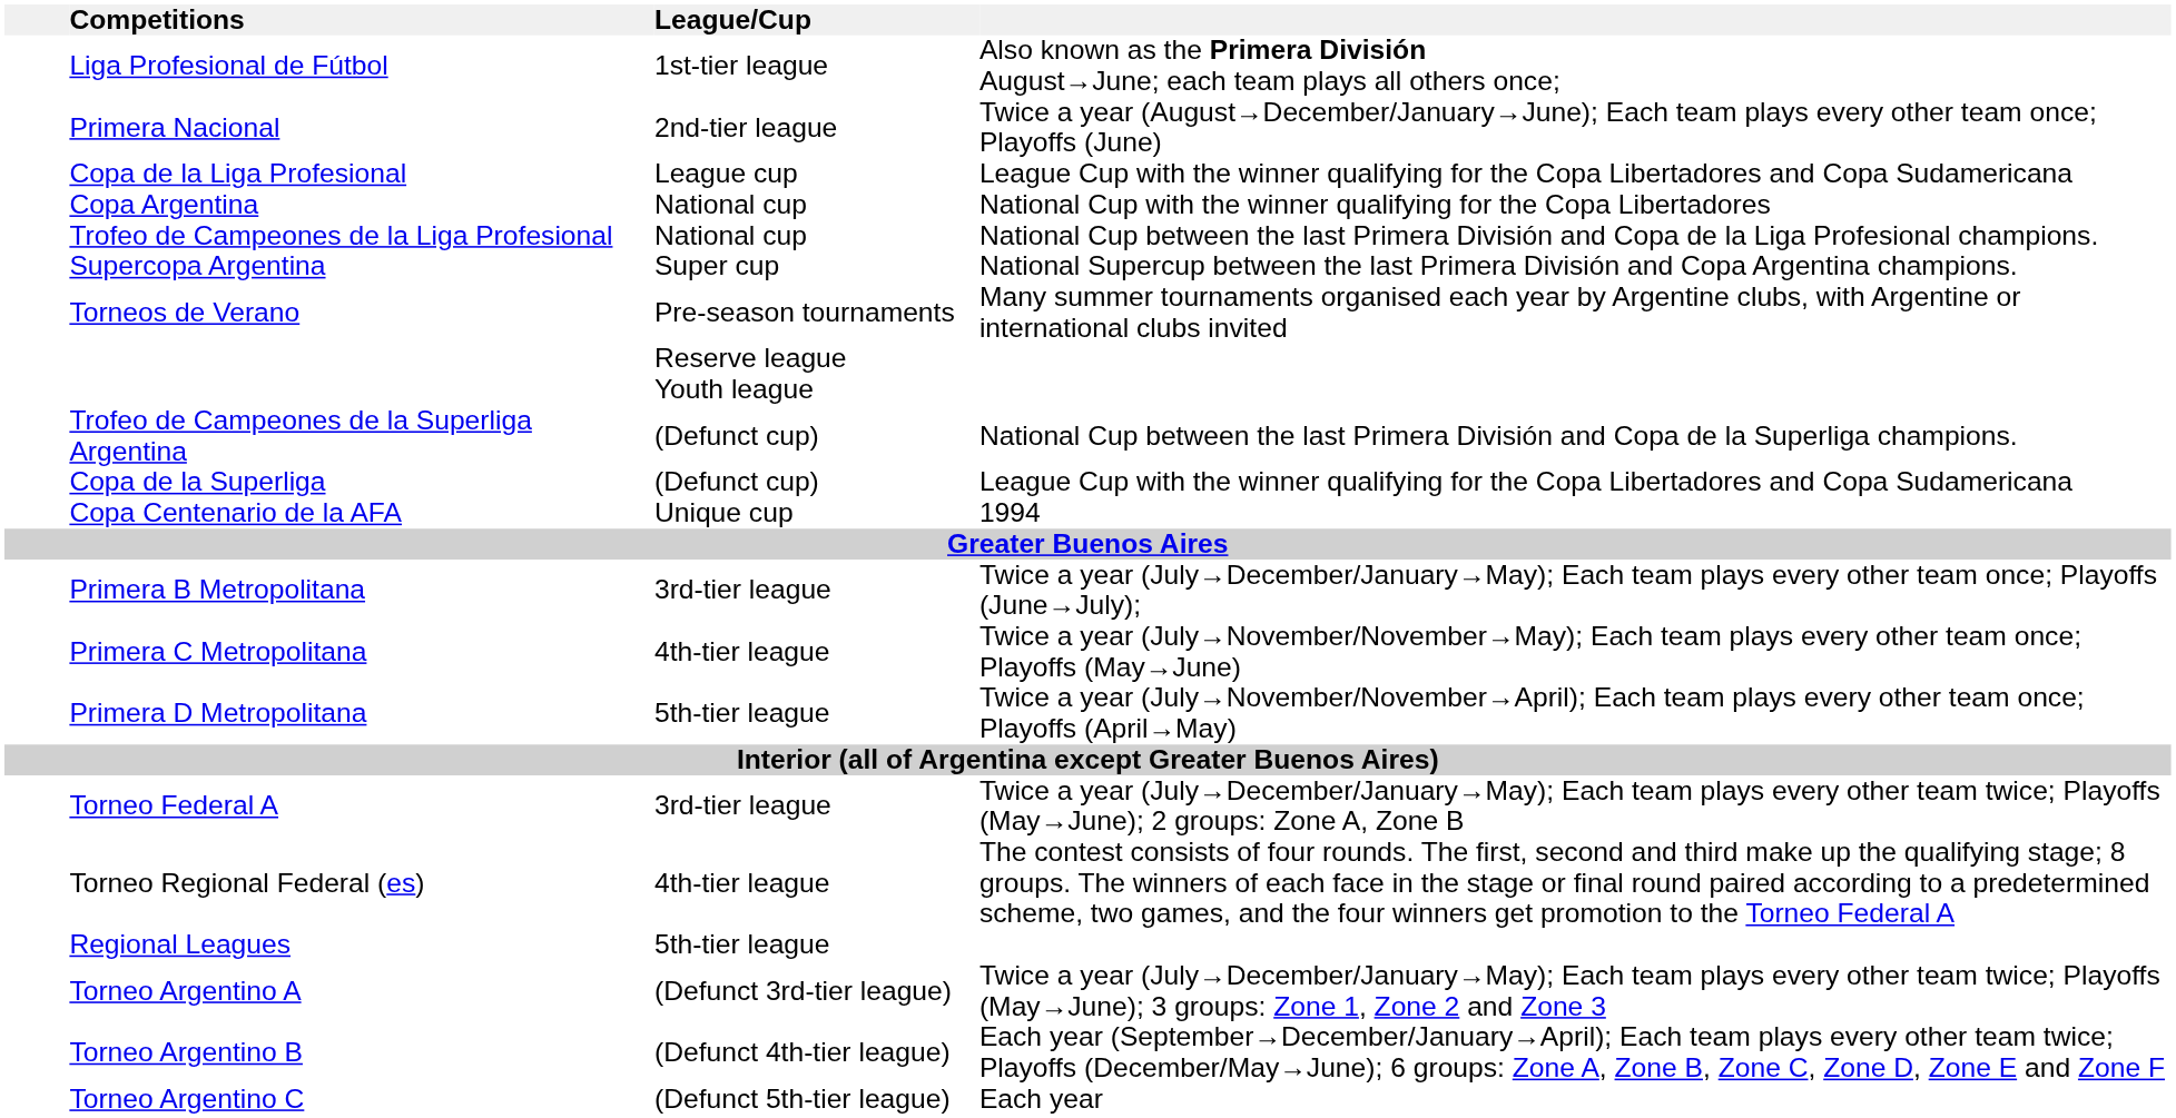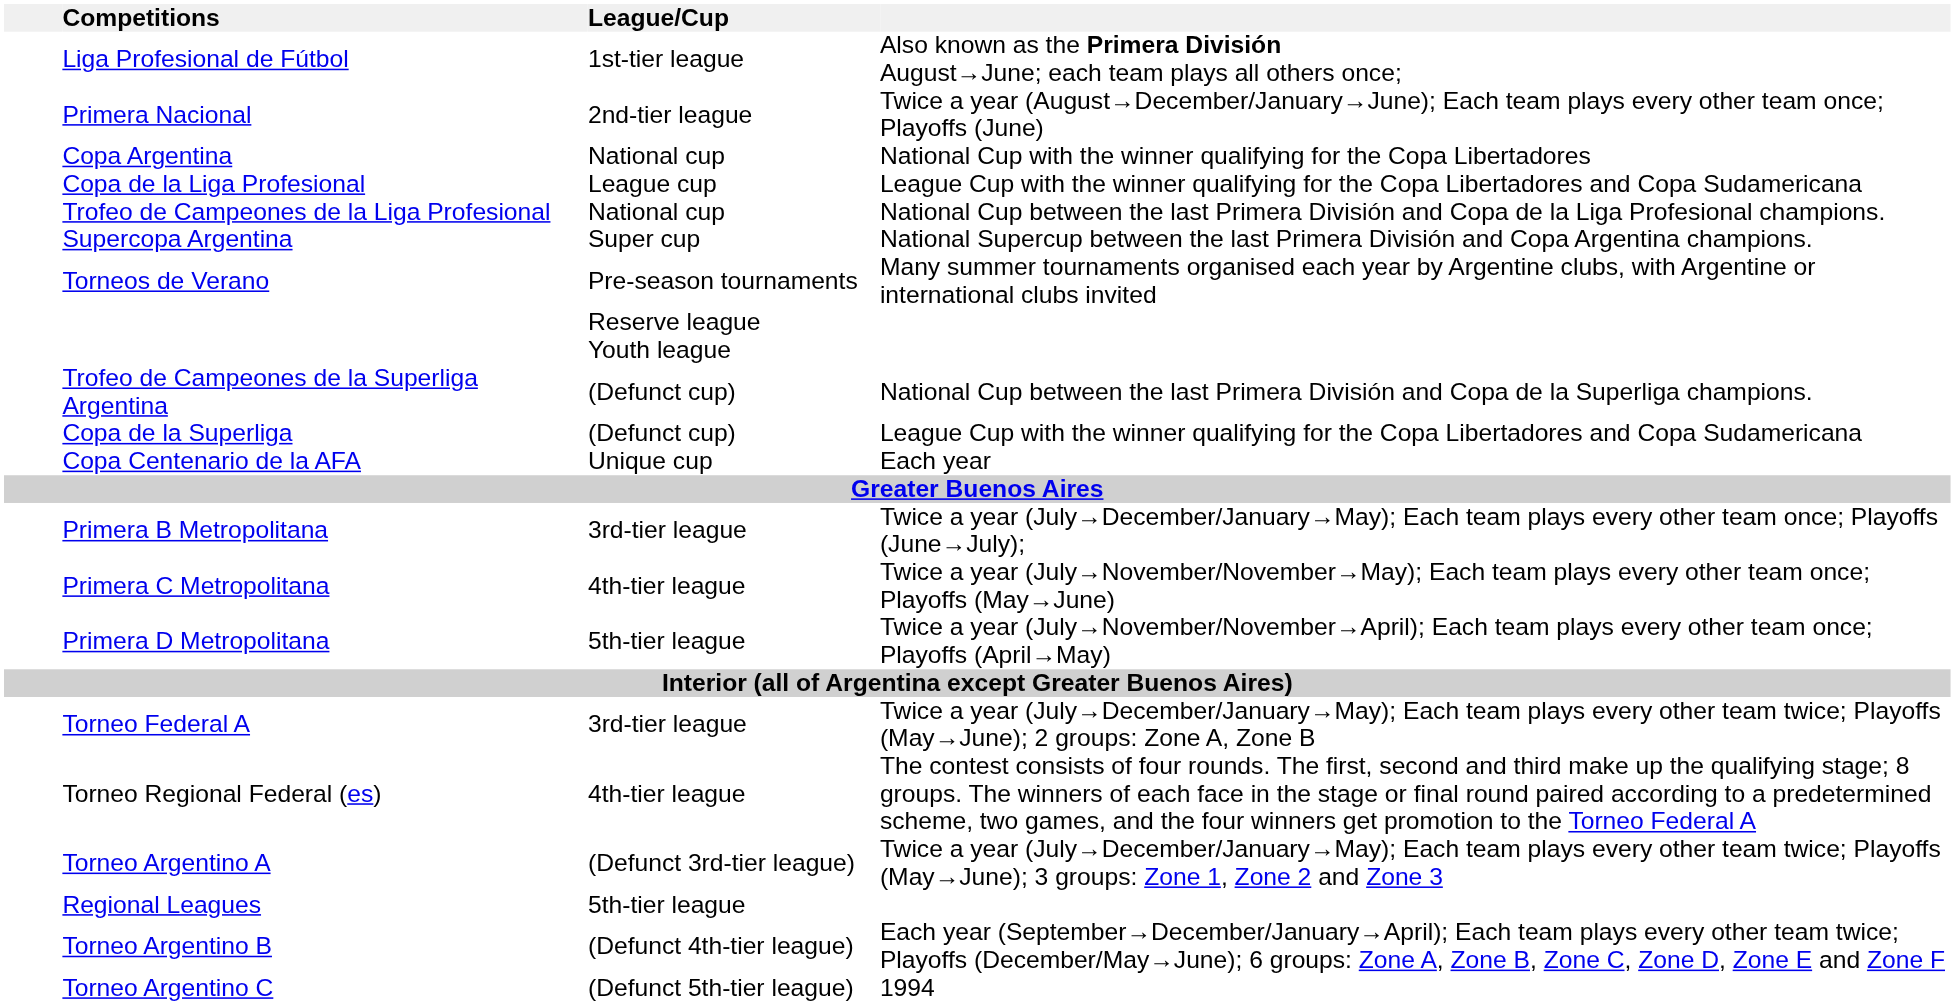 <table width="100%" cellspacing="0" cellpadding="0">
 <tr bgcolor="F0F0F0">
 <th width="3%" align="left"></th>
 <th width="27%" align="left">Competitions</th>
 <th width="15%" align="left">League/Cup</th>
 <th width="55%" align="left"></th>
 </tr>
 <tr>
 <td></td>
 <td><a href='#'>Liga Profesional de Fútbol</a></td>
 <td>1st-tier league</td>
 <td>Also known as the <strong>Primera División</strong><br>August→June; each team plays all others once;</td>
 </tr>
 <tr>
 <td></td>
 <td><a href='#'>Primera Nacional</a></td>
 <td>2nd-tier league</td>
 <td>Twice a year (August→December/January→June); Each team plays every other team once; Playoffs (June)</td>
 </tr>
 <tr>
 <td></td>
+<td><a href='#'>Copa Argentina</a></td>
+<td>National cup</td>
+<td>National Cup with the winner qualifying for the Copa Libertadores</td>
+</tr>
+<tr>
+<td></td>
 <td><a href='#'>Copa de la Liga Profesional</a></td>
 <td>League cup</td>
 <td>League Cup with the winner qualifying for the Copa Libertadores and Copa Sudamericana</td>
-</tr>
-<tr>
-<td></td>
-<td><a href='#'>Copa Argentina</a></td>
-<td>National cup</td>
-<td>National Cup with the winner qualifying for the Copa Libertadores</td>
 </tr>
 <tr>
 <td></td>
 <td><a href='#'>Trofeo de Campeones de la Liga Profesional</a></td>
 <td>National cup</td>
 <td>National Cup between the last Primera División and Copa de la Liga Profesional champions.</td>
 </tr>
 <tr>
 <td></td>
 <td><a href='#'>Supercopa Argentina</a></td>
 <td>Super cup</td>
 <td>National Supercup between the last Primera División and Copa Argentina champions.</td>
 </tr>
 <tr>
 <td></td>
 <td><a href='#'>Torneos de Verano</a></td>
 <td>Pre-season tournaments</td>
 <td>Many summer tournaments organised each year by Argentine clubs, with Argentine or international clubs invited</td>
 </tr>
 <tr>
 <td></td>
 <td></td>
 <td>Reserve league</td>
 <td></td>
 </tr>
 <tr>
 <td></td>
 <td></td>
 <td>Youth league</td>
 <td></td>
 </tr>
 <tr>
 <td></td>
 <td><a href='#'>Trofeo de Campeones de la Superliga Argentina</a></td>
 <td>(Defunct cup)</td>
 <td>National Cup between the last Primera División and Copa de la Superliga champions.</td>
 </tr>
 <tr>
 <td></td>
 <td><a href='#'>Copa de la Superliga</a></td>
 <td>(Defunct cup)</td>
 <td>League Cup with the winner qualifying for the Copa Libertadores and Copa Sudamericana</td>
 </tr>
 <tr>
 <td></td>
 <td><a href='#'>Copa Centenario de la AFA</a></td>
 <td>Unique cup</td>
-<td>1994</td>
+<td>Each year</td>
 </tr>
 <tr bgcolor="D0D0D0">
 <th colspan="4"><a href='#'>Greater Buenos Aires</a></th>
 </tr>
 <tr>
 <td></td>
 <td><a href='#'>Primera B Metropolitana</a></td>
 <td>3rd-tier league</td>
 <td>Twice a year (July→December/January→May); Each team plays every other team once; Playoffs (June→July);</td>
 </tr>
 <tr>
 <td></td>
 <td><a href='#'>Primera C Metropolitana</a></td>
 <td>4th-tier league</td>
 <td>Twice a year (July→November/November→May); Each team plays every other team once; Playoffs (May→June)</td>
 </tr>
 <tr>
 <td></td>
 <td><a href='#'>Primera D Metropolitana</a></td>
 <td>5th-tier league</td>
 <td>Twice a year (July→November/November→April); Each team plays every other team once; Playoffs (April→May)</td>
 </tr>
 <tr bgcolor="D0D0D0">
 <th colspan="4">Interior (all of Argentina except Greater Buenos Aires)</th>
 </tr>
 <tr>
 <td></td>
 <td><a href='#'>Torneo Federal A</a></td>
 <td>3rd-tier league</td>
 <td>Twice a year (July→December/January→May); Each team plays every other team twice; Playoffs (May→June); 2 groups: Zone A, Zone B</td>
 </tr>
 <tr>
 <td></td>
 <td>Torneo Regional Federal (<a href='#'>es</a>)</td>
 <td>4th-tier league</td>
 <td>The contest consists of four rounds. The first, second and third make up the qualifying stage; 8 groups. The winners of each face in the stage or final round paired according to a predetermined scheme, two games, and the four winners get promotion to the <a href='#'>Torneo Federal A</a></td>
 </tr>
 <tr>
 <td></td>
+<td><a href='#'>Torneo Argentino A</a></td>
+<td>(Defunct 3rd-tier league)</td>
+<td>Twice a year (July→December/January→May); Each team plays every other team twice; Playoffs (May→June); 3 groups: <a href='#'>Zone 1</a>, <a href='#'>Zone 2</a> and <a href='#'>Zone 3</a></td>
+</tr>
+<tr>
+<td></td>
 <td><a href='#'>Regional Leagues</a></td>
 <td>5th-tier league</td>
 <td></td>
-</tr>
-<tr>
-<td></td>
-<td><a href='#'>Torneo Argentino A</a></td>
-<td>(Defunct 3rd-tier league)</td>
-<td>Twice a year (July→December/January→May); Each team plays every other team twice; Playoffs (May→June); 3 groups: <a href='#'>Zone 1</a>, <a href='#'>Zone 2</a> and <a href='#'>Zone 3</a></td>
 </tr>
 <tr>
 <td></td>
 <td><a href='#'>Torneo Argentino B</a></td>
 <td>(Defunct 4th-tier league)</td>
 <td>Each year (September→December/January→April); Each team plays every other team twice; Playoffs (December/May→June); 6 groups: <a href='#'>Zone A</a>, <a href='#'>Zone B</a>, <a href='#'>Zone C</a>, <a href='#'>Zone D</a>, <a href='#'>Zone E</a> and <a href='#'>Zone F</a></td>
 </tr>
 <tr>
 <td></td>
 <td><a href='#'>Torneo Argentino C</a></td>
 <td>(Defunct 5th-tier league)</td>
-<td>Each year</td>
+<td>1994</td>
 </tr>
 </table>
